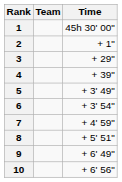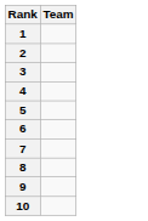 <table class="wikitable" margin-bottom:0;">
 <tr>
 <th scope="col">Rank</th>
 <th scope="col">Team</th>
-<th scope="col">Time</th>
 </tr>
 <tr>
 <th scope="row">1</th>
 <td> </td>
-<td align="right">45h 30' 00"</td>
 </tr>
 <tr>
 <th scope="row">2</th>
 <td> </td>
-<td align="right">+ 1"</td>
 </tr>
 <tr>
 <th scope="row">3</th>
 <td> </td>
-<td align="right">+ 29"</td>
 </tr>
 <tr>
 <th scope="row">4</th>
 <td> </td>
-<td align="right">+ 39"</td>
 </tr>
 <tr>
 <th scope="row">5</th>
 <td> </td>
-<td align="right">+ 3' 49"</td>
 </tr>
 <tr>
 <th scope="row">6</th>
 <td> </td>
-<td align="right">+ 3' 54"</td>
 </tr>
 <tr>
 <th scope="row">7</th>
 <td> </td>
-<td align="right">+ 4' 59"</td>
 </tr>
 <tr>
 <th scope="row">8</th>
 <td> </td>
-<td align="right">+ 5' 51"</td>
 </tr>
 <tr>
 <th scope="row">9</th>
 <td> </td>
-<td align="right">+ 6' 49"</td>
 </tr>
 <tr>
 <th scope="row">10</th>
 <td> </td>
-<td align="right">+ 6' 56"</td>
 </tr>
 </table>
